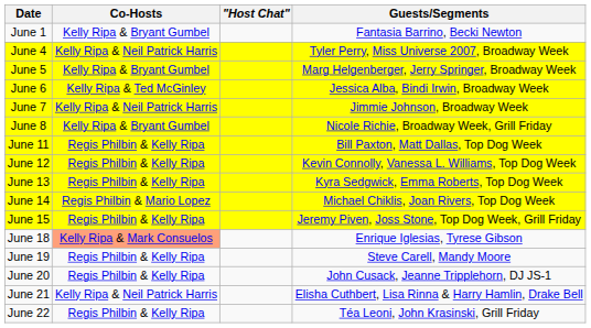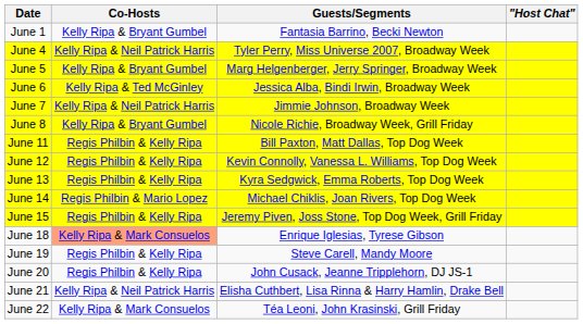 <table class="wikitable sortable" border="1" style="text-align:center">
 <tr>
 <th>Date</th>
 <th>Co-Hosts</th>
+<th>Guests/Segments</th>
 <th><em>"Host Chat"</em></th>
-<th>Guests/Segments</th>
 </tr>
 <tr>
 <td>June 1</td>
 <td><a href='#'>Kelly Ripa</a> & <a href='#'>Bryant Gumbel</a></td>
+<td><a href='#'>Fantasia Barrino</a>, <a href='#'>Becki Newton</a></td>
 <td></td>
-<td><a href='#'>Fantasia Barrino</a>, <a href='#'>Becki Newton</a></td>
 </tr>
 <tr bgcolor=yellow>
 <td>June 4</td>
 <td><a href='#'>Kelly Ripa</a> & <a href='#'>Neil Patrick Harris</a></td>
+<td><a href='#'>Tyler Perry</a>, <a href='#'>Miss Universe 2007</a>, Broadway Week</td>
 <td></td>
-<td><a href='#'>Tyler Perry</a>, <a href='#'>Miss Universe 2007</a>, Broadway Week</td>
 </tr>
 <tr bgcolor=yellow>
 <td>June 5</td>
 <td><a href='#'>Kelly Ripa</a> & <a href='#'>Bryant Gumbel</a></td>
+<td><a href='#'>Marg Helgenberger</a>, <a href='#'>Jerry Springer</a>, Broadway Week</td>
 <td></td>
-<td><a href='#'>Marg Helgenberger</a>, <a href='#'>Jerry Springer</a>, Broadway Week</td>
 </tr>
 <tr bgcolor=yellow>
 <td>June 6</td>
 <td><a href='#'>Kelly Ripa</a> & <a href='#'>Ted McGinley</a></td>
+<td><a href='#'>Jessica Alba</a>, <a href='#'>Bindi Irwin</a>, Broadway Week</td>
 <td></td>
-<td><a href='#'>Jessica Alba</a>, <a href='#'>Bindi Irwin</a>, Broadway Week</td>
 </tr>
 <tr bgcolor=yellow>
 <td>June 7</td>
 <td><a href='#'>Kelly Ripa</a> & <a href='#'>Neil Patrick Harris</a></td>
+<td><a href='#'>Jimmie Johnson</a>, Broadway Week</td>
 <td></td>
-<td><a href='#'>Jimmie Johnson</a>, Broadway Week</td>
 </tr>
 <tr bgcolor=yellow>
 <td>June 8</td>
 <td><a href='#'>Kelly Ripa</a> & <a href='#'>Bryant Gumbel</a></td>
+<td><a href='#'>Nicole Richie</a>, Broadway Week, Grill Friday</td>
 <td></td>
-<td><a href='#'>Nicole Richie</a>, Broadway Week, Grill Friday</td>
 </tr>
 <tr bgcolor=yellow>
 <td>June 11</td>
 <td><a href='#'>Regis Philbin</a> & <a href='#'>Kelly Ripa</a></td>
+<td><a href='#'>Bill Paxton</a>, <a href='#'>Matt Dallas</a>, Top Dog Week</td>
 <td></td>
-<td><a href='#'>Bill Paxton</a>, <a href='#'>Matt Dallas</a>, Top Dog Week</td>
 </tr>
 <tr bgcolor=yellow>
 <td>June 12</td>
 <td><a href='#'>Regis Philbin</a> & <a href='#'>Kelly Ripa</a></td>
+<td><a href='#'>Kevin Connolly</a>, <a href='#'>Vanessa L. Williams</a>, Top Dog Week</td>
 <td></td>
-<td><a href='#'>Kevin Connolly</a>, <a href='#'>Vanessa L. Williams</a>, Top Dog Week</td>
 </tr>
 <tr bgcolor=yellow>
 <td>June 13</td>
 <td><a href='#'>Regis Philbin</a> & <a href='#'>Kelly Ripa</a></td>
+<td><a href='#'>Kyra Sedgwick</a>, <a href='#'>Emma Roberts</a>, Top Dog Week</td>
 <td></td>
-<td><a href='#'>Kyra Sedgwick</a>, <a href='#'>Emma Roberts</a>, Top Dog Week</td>
 </tr>
 <tr bgcolor=yellow>
 <td>June 14</td>
 <td><a href='#'>Regis Philbin</a> & <a href='#'>Mario Lopez</a></td>
+<td><a href='#'>Michael Chiklis</a>, <a href='#'>Joan Rivers</a>, Top Dog Week</td>
 <td></td>
-<td><a href='#'>Michael Chiklis</a>, <a href='#'>Joan Rivers</a>, Top Dog Week</td>
 </tr>
 <tr bgcolor=yellow>
 <td>June 15</td>
 <td><a href='#'>Regis Philbin</a> & <a href='#'>Kelly Ripa</a></td>
+<td><a href='#'>Jeremy Piven</a>, <a href='#'>Joss Stone</a>, Top Dog Week, Grill Friday</td>
 <td></td>
-<td><a href='#'>Jeremy Piven</a>, <a href='#'>Joss Stone</a>, Top Dog Week, Grill Friday</td>
 </tr>
 <tr>
 <td>June 18</td>
 <td style="background: lightsalmon;"><a href='#'>Kelly Ripa</a> & <a href='#'>Mark Consuelos</a></td>
+<td><a href='#'>Enrique Iglesias</a>, <a href='#'>Tyrese Gibson</a></td>
 <td></td>
-<td><a href='#'>Enrique Iglesias</a>, <a href='#'>Tyrese Gibson</a></td>
 </tr>
 <tr>
 <td>June 19</td>
 <td><a href='#'>Regis Philbin</a> & <a href='#'>Kelly Ripa</a></td>
+<td><a href='#'>Steve Carell</a>, <a href='#'>Mandy Moore</a></td>
 <td></td>
-<td><a href='#'>Steve Carell</a>, <a href='#'>Mandy Moore</a></td>
 </tr>
 <tr>
 <td>June 20</td>
 <td><a href='#'>Regis Philbin</a> & <a href='#'>Kelly Ripa</a></td>
+<td><a href='#'>John Cusack</a>, <a href='#'>Jeanne Tripplehorn</a>, DJ JS-1</td>
 <td></td>
-<td><a href='#'>John Cusack</a>, <a href='#'>Jeanne Tripplehorn</a>, DJ JS-1</td>
 </tr>
 <tr>
 <td>June 21</td>
 <td><a href='#'>Kelly Ripa</a> & <a href='#'>Neil Patrick Harris</a></td>
+<td><a href='#'>Elisha Cuthbert</a>, <a href='#'>Lisa Rinna</a> & <a href='#'>Harry Hamlin</a>, <a href='#'>Drake Bell</a></td>
 <td></td>
-<td><a href='#'>Elisha Cuthbert</a>, <a href='#'>Lisa Rinna</a> & <a href='#'>Harry Hamlin</a>, <a href='#'>Drake Bell</a></td>
 </tr>
 <tr>
 <td>June 22</td>
-<td><a href='#'>Regis Philbin</a> & <a href='#'>Kelly Ripa</a></td>
+<td><a href='#'>Kelly Ripa</a> & <a href='#'>Mark Consuelos</a></td>
+<td><a href='#'>Téa Leoni</a>, <a href='#'>John Krasinski</a>, Grill Friday</td>
 <td></td>
-<td><a href='#'>Téa Leoni</a>, <a href='#'>John Krasinski</a>, Grill Friday</td>
 </tr>
 </table>
